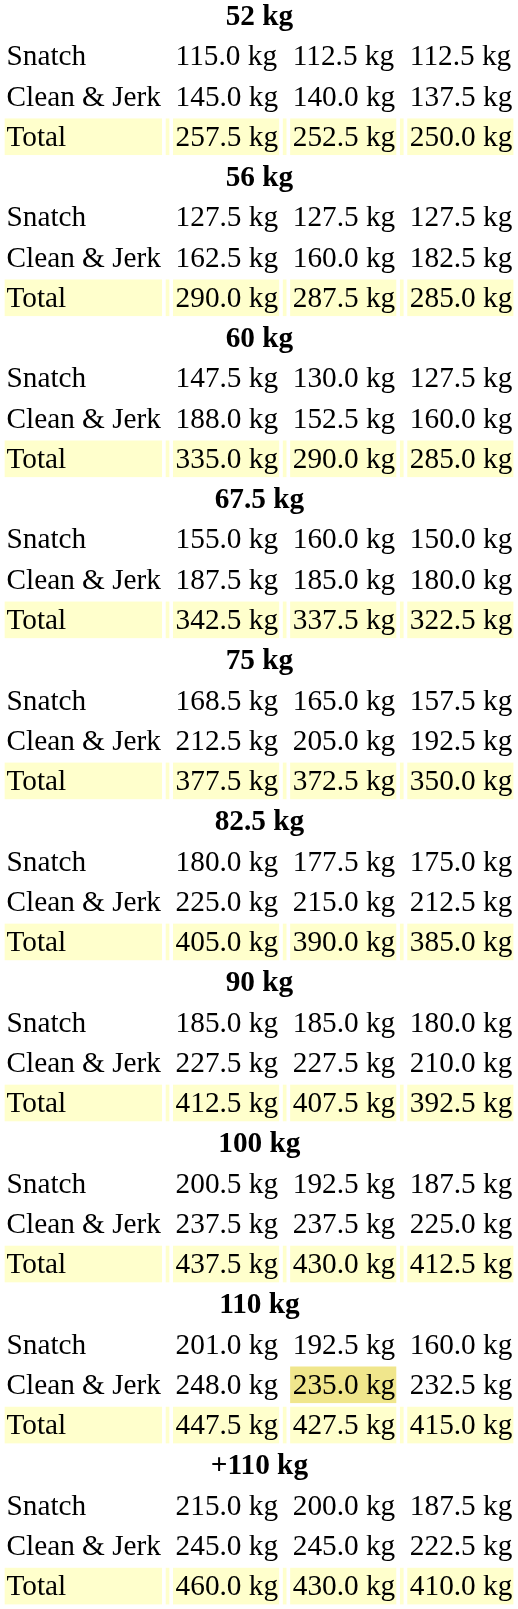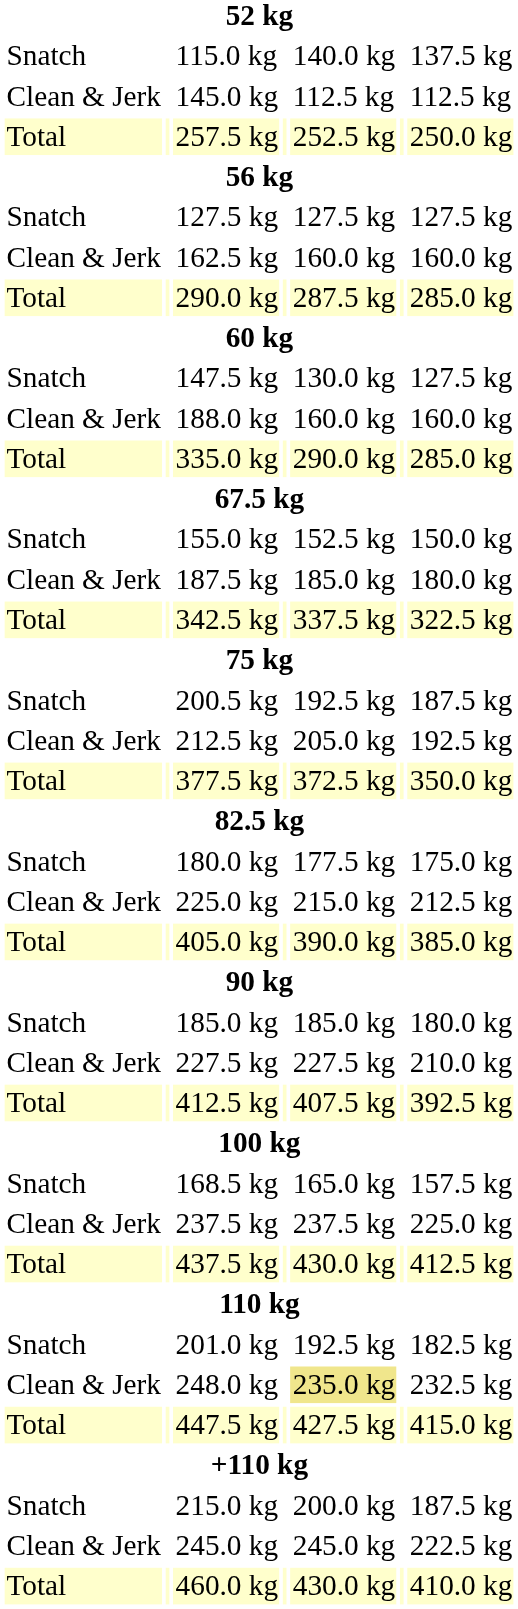 <table>
 <tr>
 <th colspan=7>52 kg</th>
 </tr>
 <tr>
 <td>Snatch</td>
 <td></td>
 <td>115.0 kg</td>
 <td></td>
-<td>112.5 kg</td>
+<td>140.0 kg</td>
 <td></td>
-<td>112.5 kg</td>
+<td>137.5 kg</td>
 </tr>
 <tr>
 <td>Clean & Jerk</td>
 <td></td>
 <td>145.0 kg</td>
 <td></td>
-<td>140.0 kg</td>
+<td>112.5 kg</td>
 <td></td>
-<td>137.5 kg</td>
+<td>112.5 kg</td>
 </tr>
 <tr bgcolor=#ffffcc>
 <td>Total</td>
 <td></td>
 <td>257.5 kg</td>
 <td></td>
 <td>252.5 kg</td>
 <td></td>
 <td>250.0 kg</td>
 </tr>
 <tr>
 <th colspan=7>56 kg</th>
 </tr>
 <tr>
 <td>Snatch</td>
 <td></td>
 <td>127.5 kg</td>
 <td></td>
 <td>127.5 kg</td>
 <td></td>
 <td>127.5 kg</td>
 </tr>
 <tr>
 <td>Clean & Jerk</td>
 <td></td>
 <td>162.5 kg</td>
 <td></td>
 <td>160.0 kg</td>
 <td></td>
-<td>182.5 kg</td>
+<td>160.0 kg</td>
 </tr>
 <tr bgcolor=#ffffcc>
 <td>Total</td>
 <td></td>
 <td>290.0 kg</td>
 <td></td>
 <td>287.5 kg</td>
 <td></td>
 <td>285.0 kg</td>
 </tr>
 <tr>
 <th colspan=7>60 kg</th>
 </tr>
 <tr>
 <td>Snatch</td>
 <td></td>
 <td>147.5 kg<br></td>
 <td></td>
 <td>130.0 kg</td>
 <td></td>
 <td>127.5 kg</td>
 </tr>
 <tr>
 <td>Clean & Jerk</td>
 <td></td>
 <td>188.0 kg<br></td>
 <td></td>
-<td>152.5 kg</td>
+<td>160.0 kg</td>
 <td></td>
 <td>160.0 kg</td>
 </tr>
 <tr bgcolor=#ffffcc>
 <td>Total</td>
 <td></td>
 <td>335.0 kg<br></td>
 <td></td>
 <td>290.0 kg</td>
 <td></td>
 <td>285.0 kg</td>
 </tr>
 <tr>
 <th colspan=7>67.5 kg</th>
 </tr>
 <tr>
 <td>Snatch</td>
 <td></td>
 <td>155.0 kg</td>
 <td></td>
-<td>160.0 kg</td>
+<td>152.5 kg</td>
 <td></td>
 <td>150.0 kg</td>
 </tr>
 <tr>
 <td>Clean & Jerk</td>
 <td></td>
 <td>187.5 kg</td>
 <td></td>
 <td>185.0 kg</td>
 <td></td>
 <td>180.0 kg</td>
 </tr>
 <tr bgcolor=#ffffcc>
 <td>Total</td>
 <td></td>
 <td>342.5 kg</td>
 <td></td>
 <td>337.5 kg</td>
 <td></td>
 <td>322.5 kg</td>
 </tr>
 <tr>
 <th colspan=7>75 kg</th>
 </tr>
 <tr>
 <td>Snatch</td>
 <td></td>
-<td>168.5 kg<br></td>
+<td>200.5 kg<br></td>
 <td></td>
-<td>165.0 kg</td>
+<td>192.5 kg</td>
 <td></td>
-<td>157.5 kg</td>
+<td>187.5 kg</td>
 </tr>
 <tr>
 <td>Clean & Jerk</td>
 <td></td>
 <td>212.5 kg</td>
 <td></td>
 <td>205.0 kg</td>
 <td></td>
 <td>192.5 kg</td>
 </tr>
 <tr bgcolor=#ffffcc>
 <td>Total</td>
 <td></td>
 <td>377.5 kg<br></td>
 <td></td>
 <td>372.5 kg</td>
 <td></td>
 <td>350.0 kg</td>
 </tr>
 <tr>
 <th colspan=7>82.5 kg</th>
 </tr>
 <tr>
 <td>Snatch</td>
 <td></td>
 <td>180.0 kg</td>
 <td></td>
 <td>177.5 kg</td>
 <td></td>
 <td>175.0 kg</td>
 </tr>
 <tr>
 <td rowspan=2>Clean & Jerk</td>
 <td rowspan=2></td>
 <td rowspan=2>225.0 kg<br></td>
 <td rowspan=2></td>
 <td rowspan=2>215.0 kg</td>
 <td></td>
 <td rowspan=2>212.5 kg</td>
 </tr>
 <tr>
 <td></td>
 </tr>
 <tr bgcolor=#ffffcc>
 <td>Total</td>
 <td></td>
 <td>405.0 kg</td>
 <td></td>
 <td>390.0 kg</td>
 <td></td>
 <td>385.0 kg</td>
 </tr>
 <tr>
 <th colspan=7>90 kg</th>
 </tr>
 <tr>
 <td>Snatch</td>
 <td></td>
 <td>185.0 kg</td>
 <td></td>
 <td>185.0 kg</td>
 <td></td>
 <td>180.0 kg</td>
 </tr>
 <tr>
 <td>Clean & Jerk</td>
 <td></td>
 <td>227.5 kg</td>
 <td></td>
 <td>227.5 kg</td>
 <td></td>
 <td>210.0 kg</td>
 </tr>
 <tr bgcolor=#ffffcc>
 <td>Total</td>
 <td></td>
 <td>412.5 kg</td>
 <td></td>
 <td>407.5 kg</td>
 <td></td>
 <td>392.5 kg</td>
 </tr>
 <tr>
 <th colspan=7>100 kg</th>
 </tr>
 <tr>
 <td>Snatch</td>
 <td></td>
-<td>200.5 kg<br></td>
+<td>168.5 kg<br></td>
 <td></td>
-<td>192.5 kg</td>
+<td>165.0 kg</td>
 <td></td>
-<td>187.5 kg</td>
+<td>157.5 kg</td>
 </tr>
 <tr>
 <td>Clean & Jerk</td>
 <td></td>
 <td>237.5 kg</td>
 <td></td>
 <td>237.5 kg</td>
 <td></td>
 <td>225.0 kg</td>
 </tr>
 <tr bgcolor=#ffffcc>
 <td>Total</td>
 <td></td>
 <td>437.5 kg</td>
 <td></td>
 <td>430.0 kg</td>
 <td></td>
 <td>412.5 kg</td>
 </tr>
 <tr>
 <th colspan=7>110 kg</th>
 </tr>
 <tr>
 <td>Snatch</td>
 <td></td>
 <td>201.0 kg<br></td>
 <td></td>
 <td>192.5 kg</td>
 <td></td>
-<td>160.0 kg</td>
+<td>182.5 kg</td>
 </tr>
 <tr>
 <td>Clean & Jerk</td>
 <td></td>
 <td>248.0 kg<br></td>
 <td></td>
 <td style="background: khaki;">235.0 kg</td>
 <td></td>
 <td>232.5 kg</td>
 </tr>
 <tr bgcolor=#ffffcc>
 <td>Total</td>
 <td></td>
 <td>447.5 kg<br></td>
 <td></td>
 <td>427.5 kg</td>
 <td></td>
 <td>415.0 kg</td>
 </tr>
 <tr>
 <th colspan=7>+110 kg</th>
 </tr>
 <tr>
 <td>Snatch</td>
 <td></td>
 <td>215.0 kg<br></td>
 <td></td>
 <td>200.0 kg</td>
 <td></td>
 <td>187.5 kg</td>
 </tr>
 <tr>
 <td>Clean & Jerk</td>
 <td></td>
 <td>245.0 kg</td>
 <td></td>
 <td>245.0 kg</td>
 <td></td>
 <td>222.5 kg</td>
 </tr>
 <tr bgcolor=#ffffcc>
 <td>Total</td>
 <td></td>
 <td>460.0 kg</td>
 <td></td>
 <td>430.0 kg</td>
 <td></td>
 <td>410.0 kg</td>
 </tr>
 </table>
